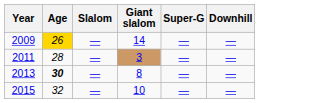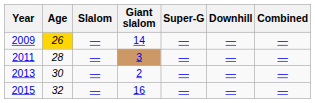 <table class=wikitable style="text-align:center">
 <tr>
 <th>  Year  </th>
 <th> Age </th>
 <th> Slalom </th>
 <th> Giant <br> slalom </th>
 <th>Super-G</th>
 <th>Downhill</th>
+<th>Combined</th>
 </tr>
 <tr>
 <td><a href='#'>2009</a></td>
 <td style="background: gold;"><em>26</em></td>
 <td><a href='#'>—</a></td>
 <td><a href='#'>14</a></td>
+<td><a href='#'>—</a></td>
 <td><a href='#'>—</a></td>
 <td><a href='#'>—</a></td>
 </tr>
 <tr>
 <td><a href='#'>2011</a></td>
 <td><em>28</em></td>
 <td><a href='#'>—</a></td>
 <td style="background:#c96;"><a href='#'>3</a></td>
 <td><a href='#'>—</a></td>
 <td><a href='#'>—</a></td>
+<td><a href='#'>—</a></td>
 </tr>
 <tr>
 <td><a href='#'>2013</a></td>
-<td><strong><em>30</em></strong></td>
+<td><em>30</em></td>
 <td><a href='#'>—</a></td>
-<td><a href='#'>8</a></td>
+<td><a href='#'>2</a></td>
+<td><a href='#'>—</a></td>
 <td><a href='#'>—</a></td>
 <td><a href='#'>—</a></td>
 </tr>
 <tr>
 <td><a href='#'>2015</a></td>
 <td><em>32</em></td>
 <td><a href='#'>—</a></td>
-<td><a href='#'>10</a></td>
+<td><a href='#'>16</a></td>
+<td><a href='#'>—</a></td>
 <td><a href='#'>—</a></td>
 <td><a href='#'>—</a></td>
 </tr>
 </table>
